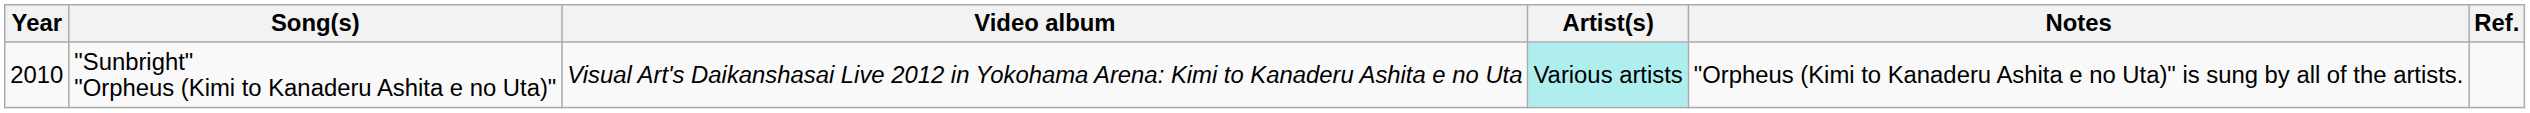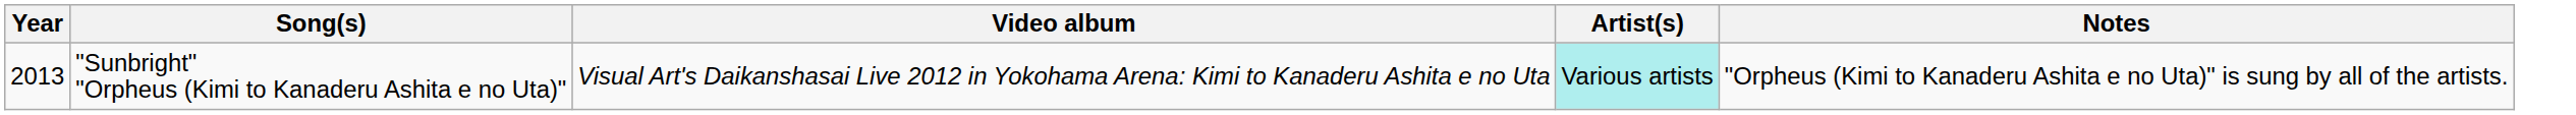 <table class="wikitable">
 <tr>
 <th>Year</th>
 <th>Song(s)</th>
 <th>Video album</th>
 <th>Artist(s)</th>
 <th>Notes</th>
-<th>Ref.</th>
 </tr>
 <tr>
-<td>2010</td>
+<td>2013</td>
 <td>"Sunbright"<br>"Orpheus (Kimi to Kanaderu Ashita e no Uta)"</td>
 <td><em>Visual Art's Daikanshasai Live 2012 in Yokohama Arena: Kimi to Kanaderu Ashita e no Uta</em></td>
 <td rowspan="1" style="background: paleturquoise;">Various artists</td>
 <td>"Orpheus (Kimi to Kanaderu Ashita e no Uta)" is sung by all of the artists.</td>
-<td></td>
 </tr>
 </table>
